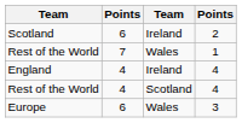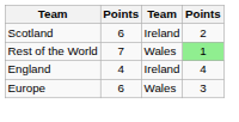 <table class="wikitable" style="text-align:center">
 <tr>
 <th>Team</th>
 <th>Points</th>
 <th>Team</th>
 <th>Points</th>
 </tr>
 <tr>
 <td align=left> Scotland</td>
 <td>6</td>
 <td align=left> Ireland</td>
 <td>2</td>
 </tr>
 <tr>
 <td align=left>Rest of the World</td>
 <td>7</td>
 <td align=left> Wales</td>
-<td>1</td>
+<td style="background: lightgreen;">1</td>
 </tr>
 <tr>
 <td align=left> England</td>
 <td>4</td>
 <td align=left> Ireland</td>
-<td>4</td>
-</tr>
-<tr>
-<td align=left>Rest of the World</td>
-<td>4</td>
-<td align=left> Scotland</td>
 <td>4</td>
 </tr>
 <tr>
 <td align=left> Europe</td>
 <td>6</td>
 <td align=left> Wales</td>
 <td>3</td>
 </tr>
 </table>
